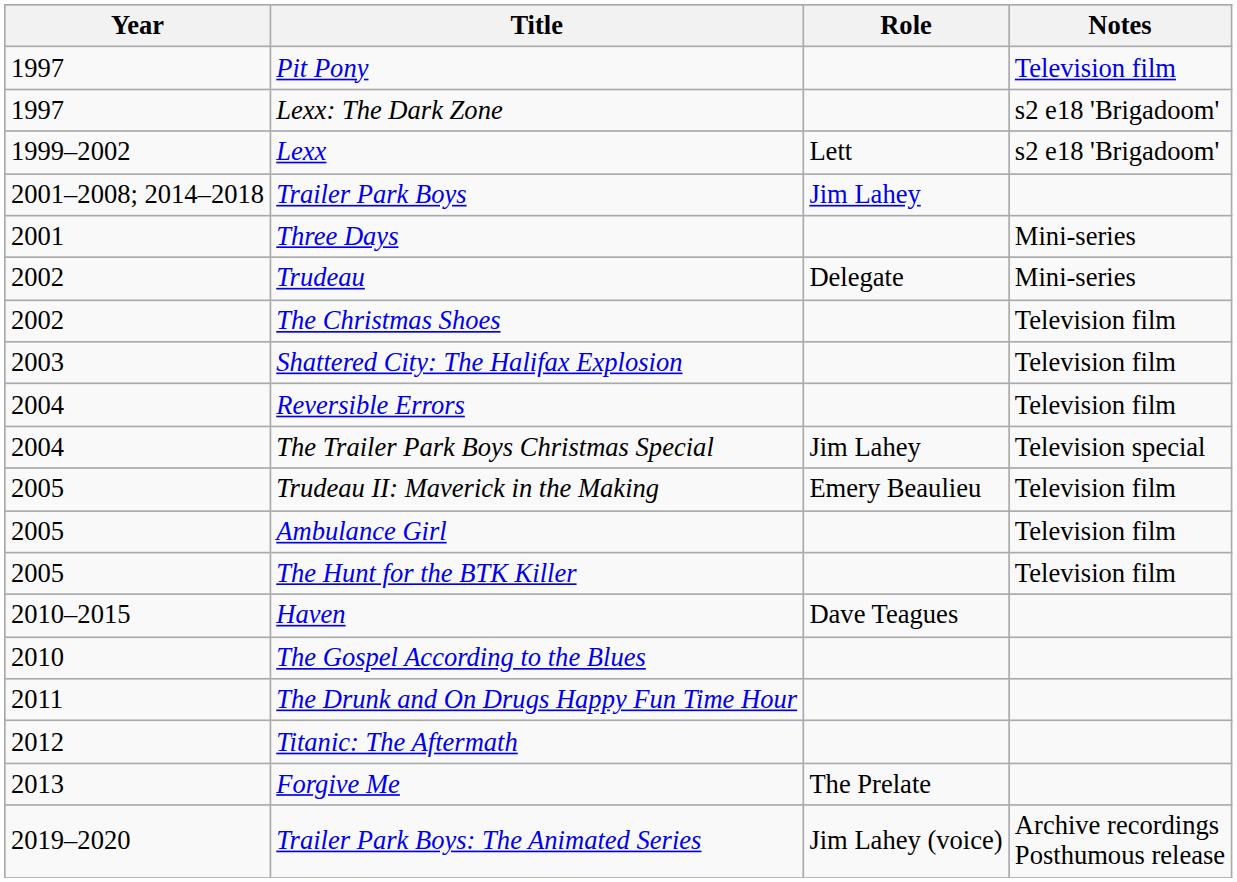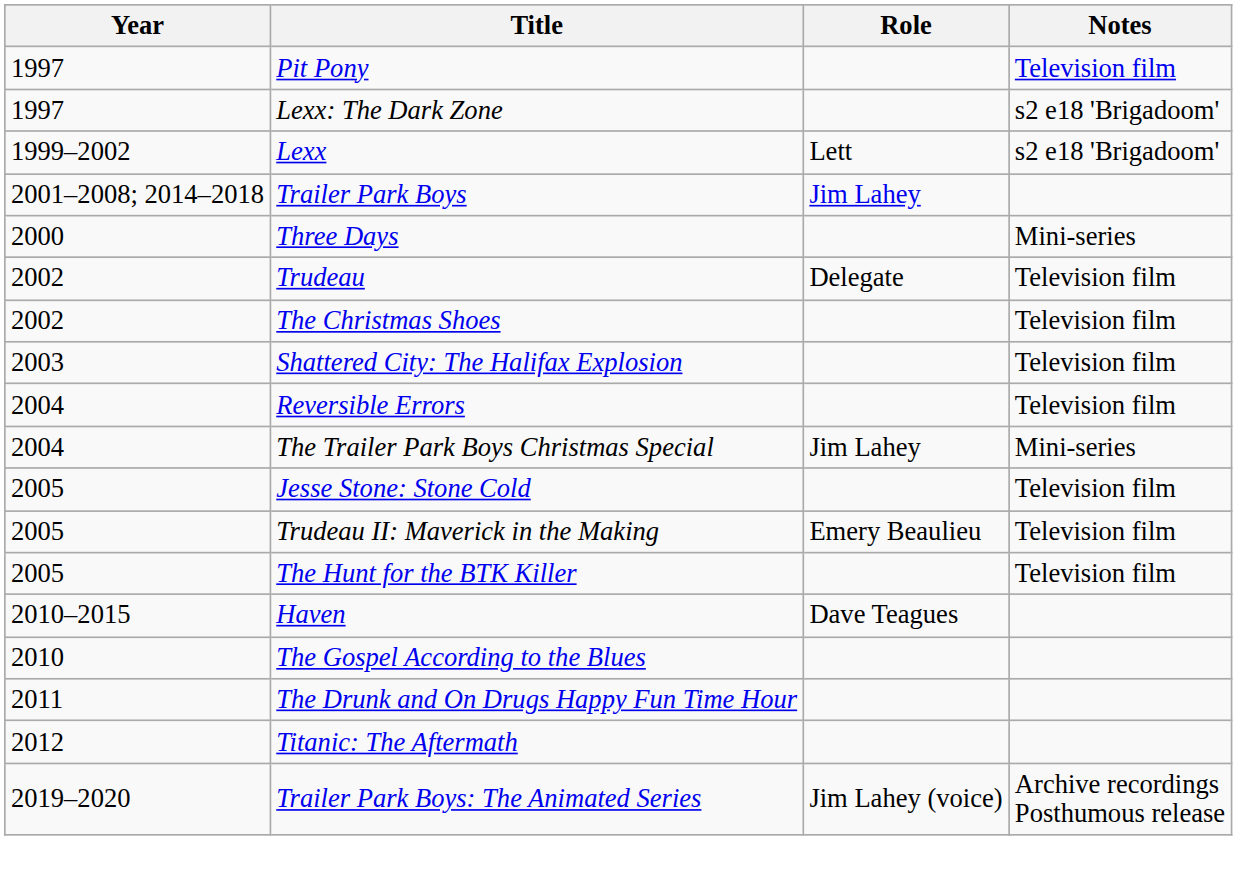 <table class="wikitable sortable">
 <tr>
 <th>Year</th>
 <th>Title</th>
 <th>Role</th>
 <th class="unsortable">Notes</th>
 </tr>
 <tr>
 <td>1997</td>
 <td><em><a href='#'>Pit Pony</a></em></td>
 <td></td>
 <td><a href='#'>Television film</a></td>
 </tr>
 <tr>
 <td>1997</td>
 <td><em>Lexx: The Dark Zone</em></td>
 <td></td>
 <td>s2 e18 'Brigadoom'</td>
 </tr>
 <tr>
 <td>1999–2002</td>
 <td><em><a href='#'>Lexx</a></em></td>
 <td>Lett</td>
 <td>s2 e18 'Brigadoom'</td>
 </tr>
 <tr>
 <td>2001–2008; 2014–2018</td>
 <td><em><a href='#'>Trailer Park Boys</a></em></td>
 <td><a href='#'>Jim Lahey</a></td>
 <td></td>
 </tr>
 <tr>
-<td>2001</td>
+<td>2000</td>
 <td><em><a href='#'>Three Days</a></em></td>
 <td></td>
 <td>Mini-series</td>
 </tr>
 <tr>
 <td>2002</td>
 <td><em><a href='#'>Trudeau</a></em></td>
 <td>Delegate</td>
-<td>Mini-series</td>
+<td>Television film</td>
 </tr>
 <tr>
 <td>2002</td>
 <td data-sort-value="Christmas Shoes, The"><em><a href='#'>The Christmas Shoes</a></em></td>
 <td></td>
 <td>Television film</td>
 </tr>
 <tr>
 <td>2003</td>
 <td><em><a href='#'>Shattered City: The Halifax Explosion</a></em></td>
 <td></td>
 <td>Television film</td>
 </tr>
 <tr>
 <td>2004</td>
 <td><em><a href='#'>Reversible Errors</a></em></td>
 <td></td>
 <td>Television film</td>
 </tr>
 <tr>
 <td>2004</td>
 <td data-sort-value="Trailer Park Boys Christmas Special, The"><em>The Trailer Park Boys Christmas Special</em></td>
 <td>Jim Lahey</td>
-<td>Television special</td>
+<td>Mini-series</td>
+</tr>
+<tr>
+<td>2005</td>
+<td><em><a href='#'>Jesse Stone: Stone Cold</a></em></td>
+<td></td>
+<td>Television film</td>
 </tr>
 <tr>
 <td>2005</td>
 <td><em>Trudeau II: Maverick in the Making</em></td>
 <td>Emery Beaulieu</td>
-<td>Television film</td>
-</tr>
-<tr>
-<td>2005</td>
-<td><em><a href='#'>Ambulance Girl</a></em></td>
-<td></td>
 <td>Television film</td>
 </tr>
 <tr>
 <td>2005</td>
 <td data-sort-value="Hunt for the BTK Killer, The"><em><a href='#'>The Hunt for the BTK Killer</a></em></td>
 <td></td>
 <td>Television film</td>
 </tr>
 <tr>
 <td>2010–2015</td>
 <td><em><a href='#'>Haven</a></em></td>
 <td>Dave Teagues</td>
 <td></td>
 </tr>
 <tr>
 <td>2010</td>
 <td data-sort-value="Gospel According to the Blues, The"><em><a href='#'>The Gospel According to the Blues</a></em></td>
 <td></td>
 <td></td>
 </tr>
 <tr>
 <td>2011</td>
 <td data-sort-value="Drunk and On Drugs Happy Fun Time Hour, The"><em><a href='#'>The Drunk and On Drugs Happy Fun Time Hour</a></em></td>
 <td></td>
 <td></td>
 </tr>
 <tr>
 <td>2012</td>
 <td><em><a href='#'>Titanic: The Aftermath</a></em></td>
 <td></td>
 <td></td>
 </tr>
 <tr>
-<td>2013</td>
-<td><em><a href='#'>Forgive Me</a></em></td>
-<td>The Prelate</td>
-<td></td>
-</tr>
-<tr>
 <td>2019–2020</td>
 <td><em><a href='#'>Trailer Park Boys: The Animated Series</a></em></td>
 <td>Jim Lahey (voice)</td>
 <td>Archive recordings <br> Posthumous release</td>
 </tr>
 </table>
